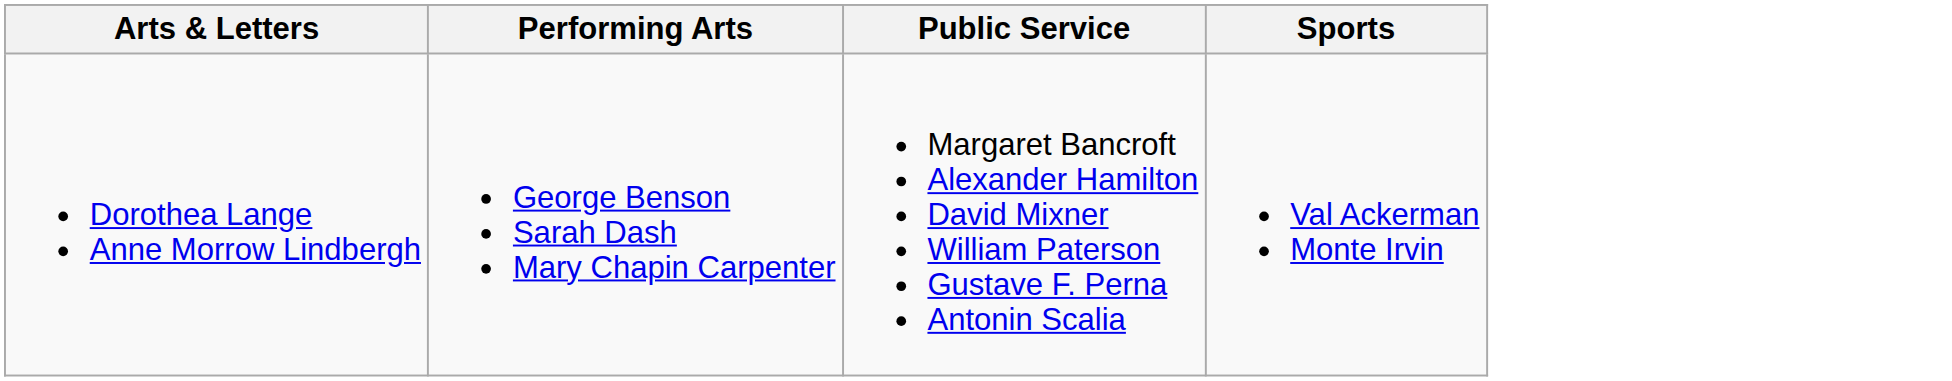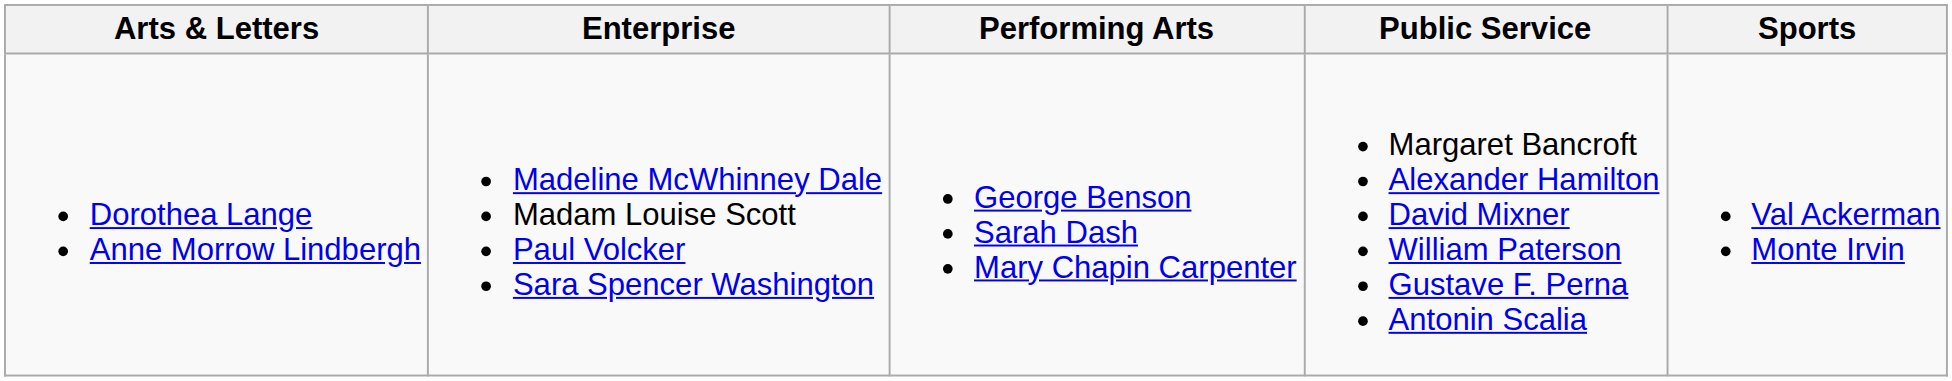 <table class="wikitable">
 <tr>
 <th>Arts & Letters</th>
+<th>Enterprise</th>
 <th>Performing Arts</th>
 <th>Public Service</th>
 <th>Sports</th>
 </tr>
 <tr>
 <td><br><ul><li><a href='#'>Dorothea Lange</a></li><li><a href='#'>Anne Morrow Lindbergh</a></li></ul></td>
+<td><br><ul><li><a href='#'>Madeline McWhinney Dale</a></li><li>Madam Louise Scott</li><li><a href='#'>Paul Volcker</a></li><li><a href='#'>Sara Spencer Washington</a></li></ul></td>
 <td><br><ul><li><a href='#'>George Benson</a></li><li><a href='#'>Sarah Dash</a></li><li><a href='#'>Mary Chapin Carpenter</a></li></ul></td>
 <td><br><ul><li>Margaret Bancroft</li><li><a href='#'>Alexander Hamilton</a></li><li><a href='#'>David Mixner</a></li><li><a href='#'>William Paterson</a></li><li><a href='#'>Gustave F. Perna</a></li><li><a href='#'>Antonin Scalia</a></li></ul></td>
 <td><br><ul><li><a href='#'>Val Ackerman</a></li><li><a href='#'>Monte Irvin</a></li></ul></td>
 </tr>
 </table>
